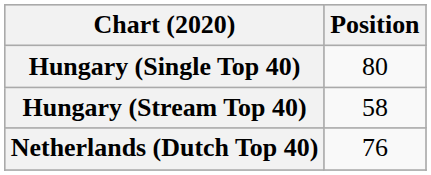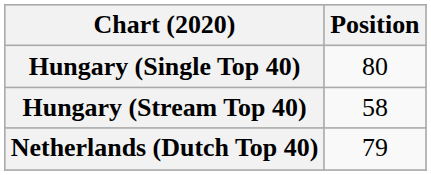 <table class="wikitable sortable plainrowheaders" style="text-align:center">
 <tr>
 <th scope="col">Chart (2020)</th>
 <th scope="col">Position</th>
 </tr>
 <tr>
 <th scope="row">Hungary (Single Top 40)</th>
 <td>80</td>
 </tr>
 <tr>
 <th scope="row">Hungary (Stream Top 40)</th>
 <td>58</td>
 </tr>
 <tr>
 <th scope="row">Netherlands (Dutch Top 40)</th>
-<td>76</td>
+<td>79</td>
 </tr>
 </table>
